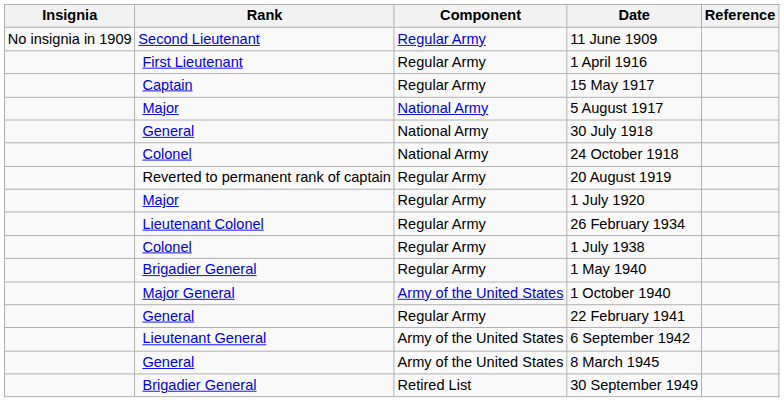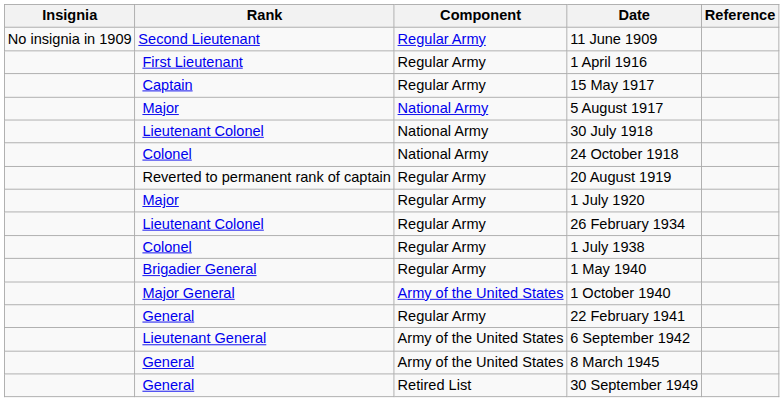 <table class="wikitable">
 <tr>
 <th>Insignia</th>
 <th>Rank</th>
 <th>Component</th>
 <th>Date</th>
 <th>Reference</th>
 </tr>
 <tr>
 <td> No insignia in 1909</td>
 <td><a href='#'>Second Lieutenant</a></td>
 <td><a href='#'>Regular Army</a></td>
 <td>11 June 1909</td>
 <td></td>
 </tr>
 <tr>
 <td></td>
 <td> <a href='#'>First Lieutenant</a></td>
 <td>Regular Army</td>
 <td>1 April 1916</td>
 <td></td>
 </tr>
 <tr>
 <td></td>
 <td> <a href='#'>Captain</a></td>
 <td>Regular Army</td>
 <td>15 May 1917</td>
 <td></td>
 </tr>
 <tr>
 <td></td>
 <td> <a href='#'>Major</a></td>
 <td><a href='#'>National Army</a></td>
 <td>5 August 1917</td>
 <td></td>
 </tr>
 <tr>
 <td></td>
-<td> <a href='#'>General</a></td>
+<td> <a href='#'>Lieutenant Colonel</a></td>
 <td>National Army</td>
 <td>30 July 1918</td>
 <td></td>
 </tr>
 <tr>
 <td></td>
 <td> <a href='#'>Colonel</a></td>
 <td>National Army</td>
 <td>24 October 1918</td>
 <td></td>
 </tr>
 <tr>
 <td></td>
 <td> Reverted to permanent rank of captain</td>
 <td>Regular Army</td>
 <td>20 August 1919</td>
 <td></td>
 </tr>
 <tr>
 <td></td>
 <td> <a href='#'>Major</a></td>
 <td>Regular Army</td>
 <td>1 July 1920</td>
 <td></td>
 </tr>
 <tr>
 <td></td>
 <td> <a href='#'>Lieutenant Colonel</a></td>
 <td>Regular Army</td>
 <td>26 February 1934</td>
 <td></td>
 </tr>
 <tr>
 <td></td>
 <td> <a href='#'>Colonel</a></td>
 <td>Regular Army</td>
 <td>1 July 1938</td>
 <td></td>
 </tr>
 <tr>
 <td></td>
 <td> <a href='#'>Brigadier General</a></td>
 <td>Regular Army</td>
 <td>1 May 1940</td>
 <td></td>
 </tr>
 <tr>
 <td></td>
 <td> <a href='#'>Major General</a></td>
 <td><a href='#'>Army of the United States</a></td>
 <td>1 October 1940</td>
 <td></td>
 </tr>
 <tr>
 <td></td>
 <td> <a href='#'>General</a></td>
 <td>Regular Army</td>
 <td>22 February 1941</td>
 <td></td>
 </tr>
 <tr>
 <td></td>
 <td> <a href='#'>Lieutenant General</a></td>
 <td>Army of the United States</td>
 <td>6 September 1942</td>
 <td></td>
 </tr>
 <tr>
 <td></td>
 <td> <a href='#'>General</a></td>
 <td>Army of the United States</td>
 <td>8 March 1945</td>
 <td></td>
 </tr>
 <tr>
 <td></td>
-<td> <a href='#'>Brigadier General</a></td>
+<td> <a href='#'>General</a></td>
 <td>Retired List</td>
 <td>30 September 1949</td>
 <td></td>
 </tr>
 </table>
